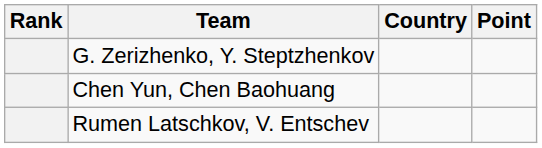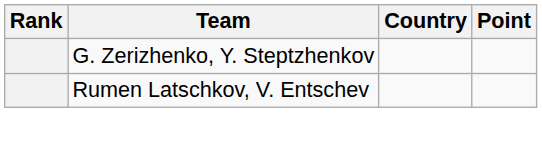 <table class="wikitable sortable">
 <tr>
 <th>Rank</th>
 <th>Team</th>
 <th>Country</th>
 <th>Point</th>
 </tr>
 <tr>
 <th></th>
 <td>G. Zerizhenko, Y. Steptzhenkov</td>
 <td></td>
 <td></td>
 </tr>
 <tr>
 <th></th>
-<td>Chen Yun, Chen Baohuang</td>
-<td></td>
-<td></td>
-</tr>
-<tr>
-<th></th>
 <td>Rumen Latschkov, V. Entschev</td>
 <td></td>
 <td></td>
 </tr>
 </table>
